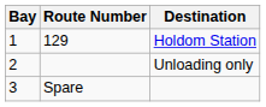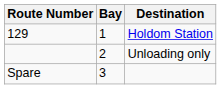 <table class="wikitable">
 <tr>
+<th>Route Number</th>
 <th>Bay</th>
-<th>Route Number</th>
 <th>Destination</th>
 </tr>
 <tr>
+<td>129</td>
 <td>1</td>
-<td>129</td>
 <td><a href='#'>Holdom Station</a></td>
 </tr>
 <tr>
+<td></td>
 <td>2</td>
-<td></td>
 <td>Unloading only</td>
 </tr>
 <tr>
+<td>Spare</td>
 <td>3</td>
-<td>Spare</td>
 <td></td>
 </tr>
 </table>
